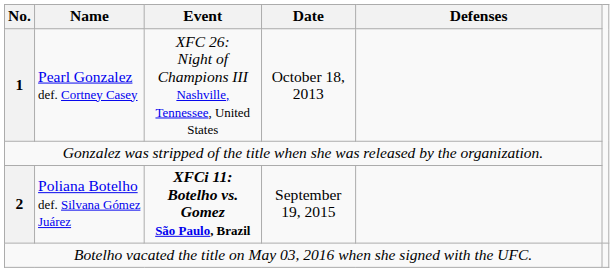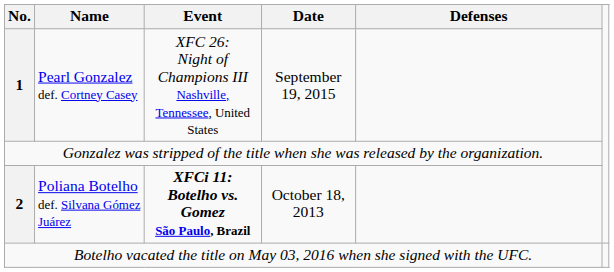 <table class="wikitable" width=100%>
 <tr>
 <th width=1%>No.</th>
 <th width=19%>Name</th>
 <th width=20%>Event</th>
 <th width=16%>Date</th>
 <th width=44%>Defenses</th>
 </tr>
 <tr>
 <th>1</th>
 <td align=left> <a href='#'>Pearl Gonzalez</a><br><small>def. <a href='#'>Cortney Casey</a></small></td>
 <td align=center><em>XFC 26:</em><br><em>Night of Champions III</em><br><small><a href='#'>Nashville, Tennessee</a>, United States</small></td>
-<td align=center>October 18, 2013</td>
+<td align=center>September 19, 2015</td>
 <td></td>
 </tr>
 <tr>
 <td align="center" colspan="5"><em>Gonzalez was stripped of the title when she was released by the organization.</em></td>
 </tr>
 <tr>
 <th>2</th>
 <td align=left> <a href='#'>Poliana Botelho</a><br><small>def. <a href='#'>Silvana Gómez Juárez</a></small></td>
 <td align=center><strong><em>XFCi 11:</em><br><em>Botelho vs. Gomez</em><br><small><a href='#'>São Paulo</a>, Brazil</small></strong></td>
-<td align=center>September 19, 2015</td>
+<td align=center>October 18, 2013</td>
 <td></td>
 </tr>
 <tr>
 <td align="center" colspan="5"><em>Botelho vacated the title on May 03, 2016 when she signed with the UFC.</em></td>
 <td></td>
 </tr>
 </table>
